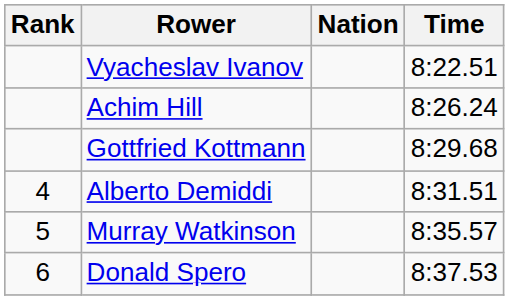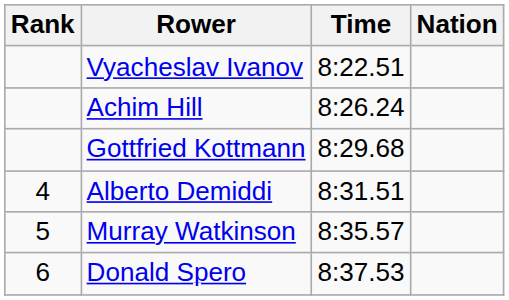 <table class="wikitable sortable" style="text-align:center">
 <tr>
 <th>Rank</th>
 <th>Rower</th>
+<th>Time</th>
 <th>Nation</th>
-<th>Time</th>
 </tr>
 <tr>
 <td></td>
 <td align=left><a href='#'>Vyacheslav Ivanov</a></td>
+<td>8:22.51</td>
 <td align=left></td>
-<td>8:22.51</td>
 </tr>
 <tr>
 <td></td>
 <td align=left><a href='#'>Achim Hill</a></td>
+<td>8:26.24</td>
 <td align=left></td>
-<td>8:26.24</td>
 </tr>
 <tr>
 <td></td>
 <td align=left><a href='#'>Gottfried Kottmann</a></td>
+<td>8:29.68</td>
 <td align=left></td>
-<td>8:29.68</td>
 </tr>
 <tr>
 <td>4</td>
 <td align=left><a href='#'>Alberto Demiddi</a></td>
+<td>8:31.51</td>
 <td align=left></td>
-<td>8:31.51</td>
 </tr>
 <tr>
 <td>5</td>
 <td align=left><a href='#'>Murray Watkinson</a></td>
+<td>8:35.57</td>
 <td align=left></td>
-<td>8:35.57</td>
 </tr>
 <tr>
 <td>6</td>
 <td align=left><a href='#'>Donald Spero</a></td>
+<td>8:37.53</td>
 <td align=left></td>
-<td>8:37.53</td>
 </tr>
 </table>
